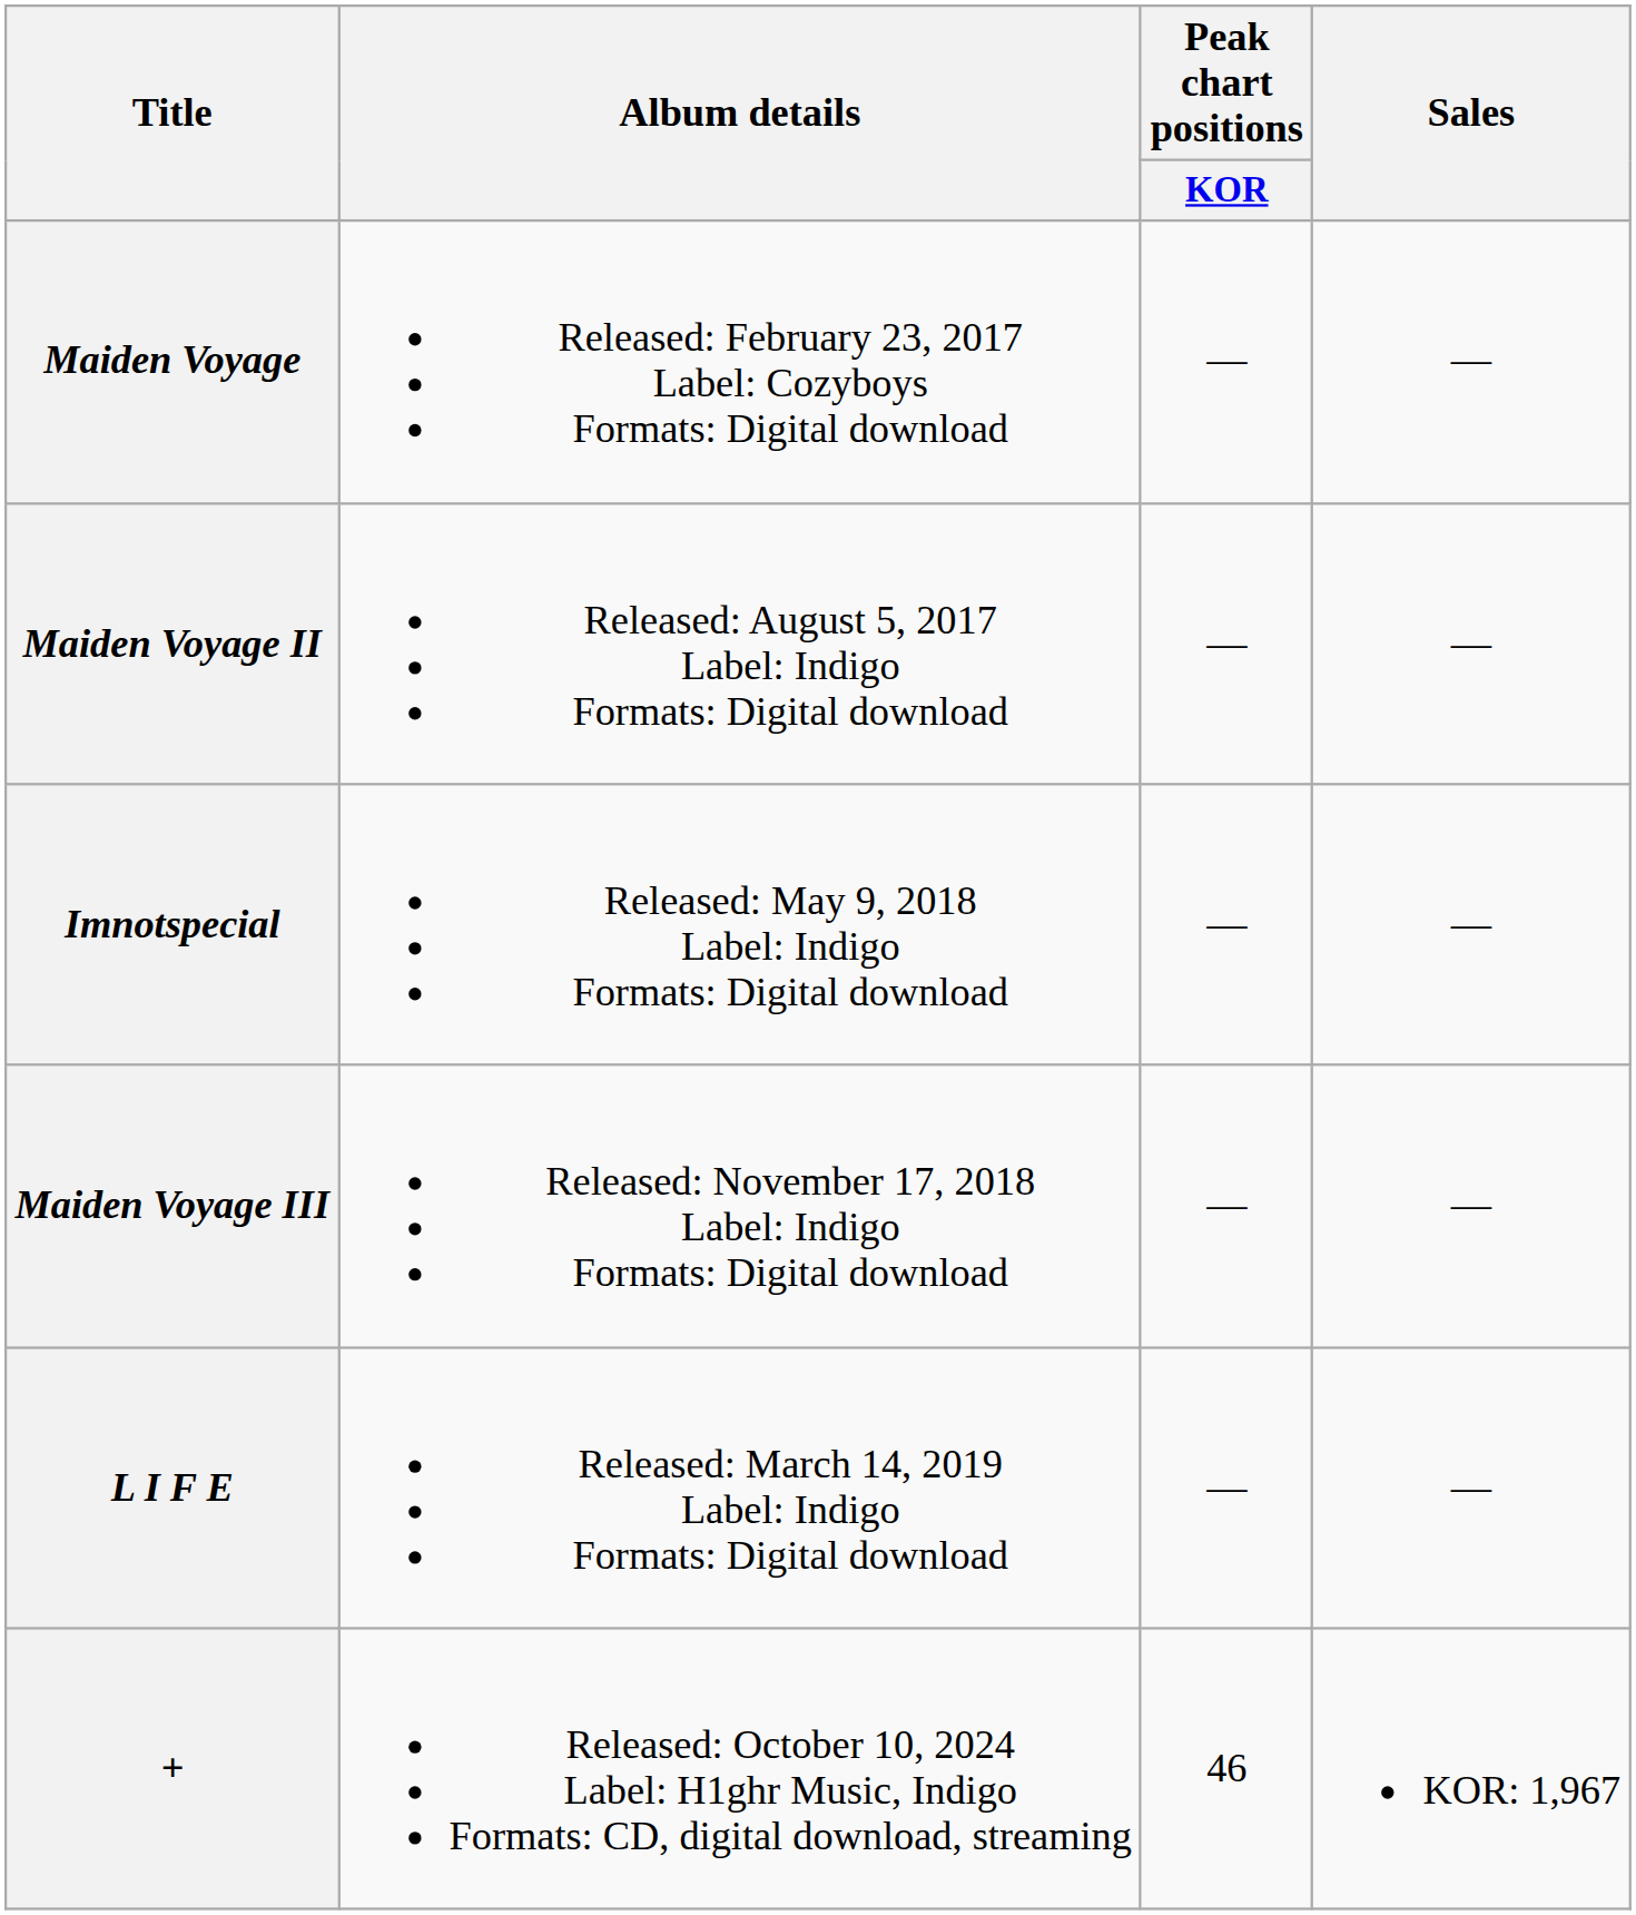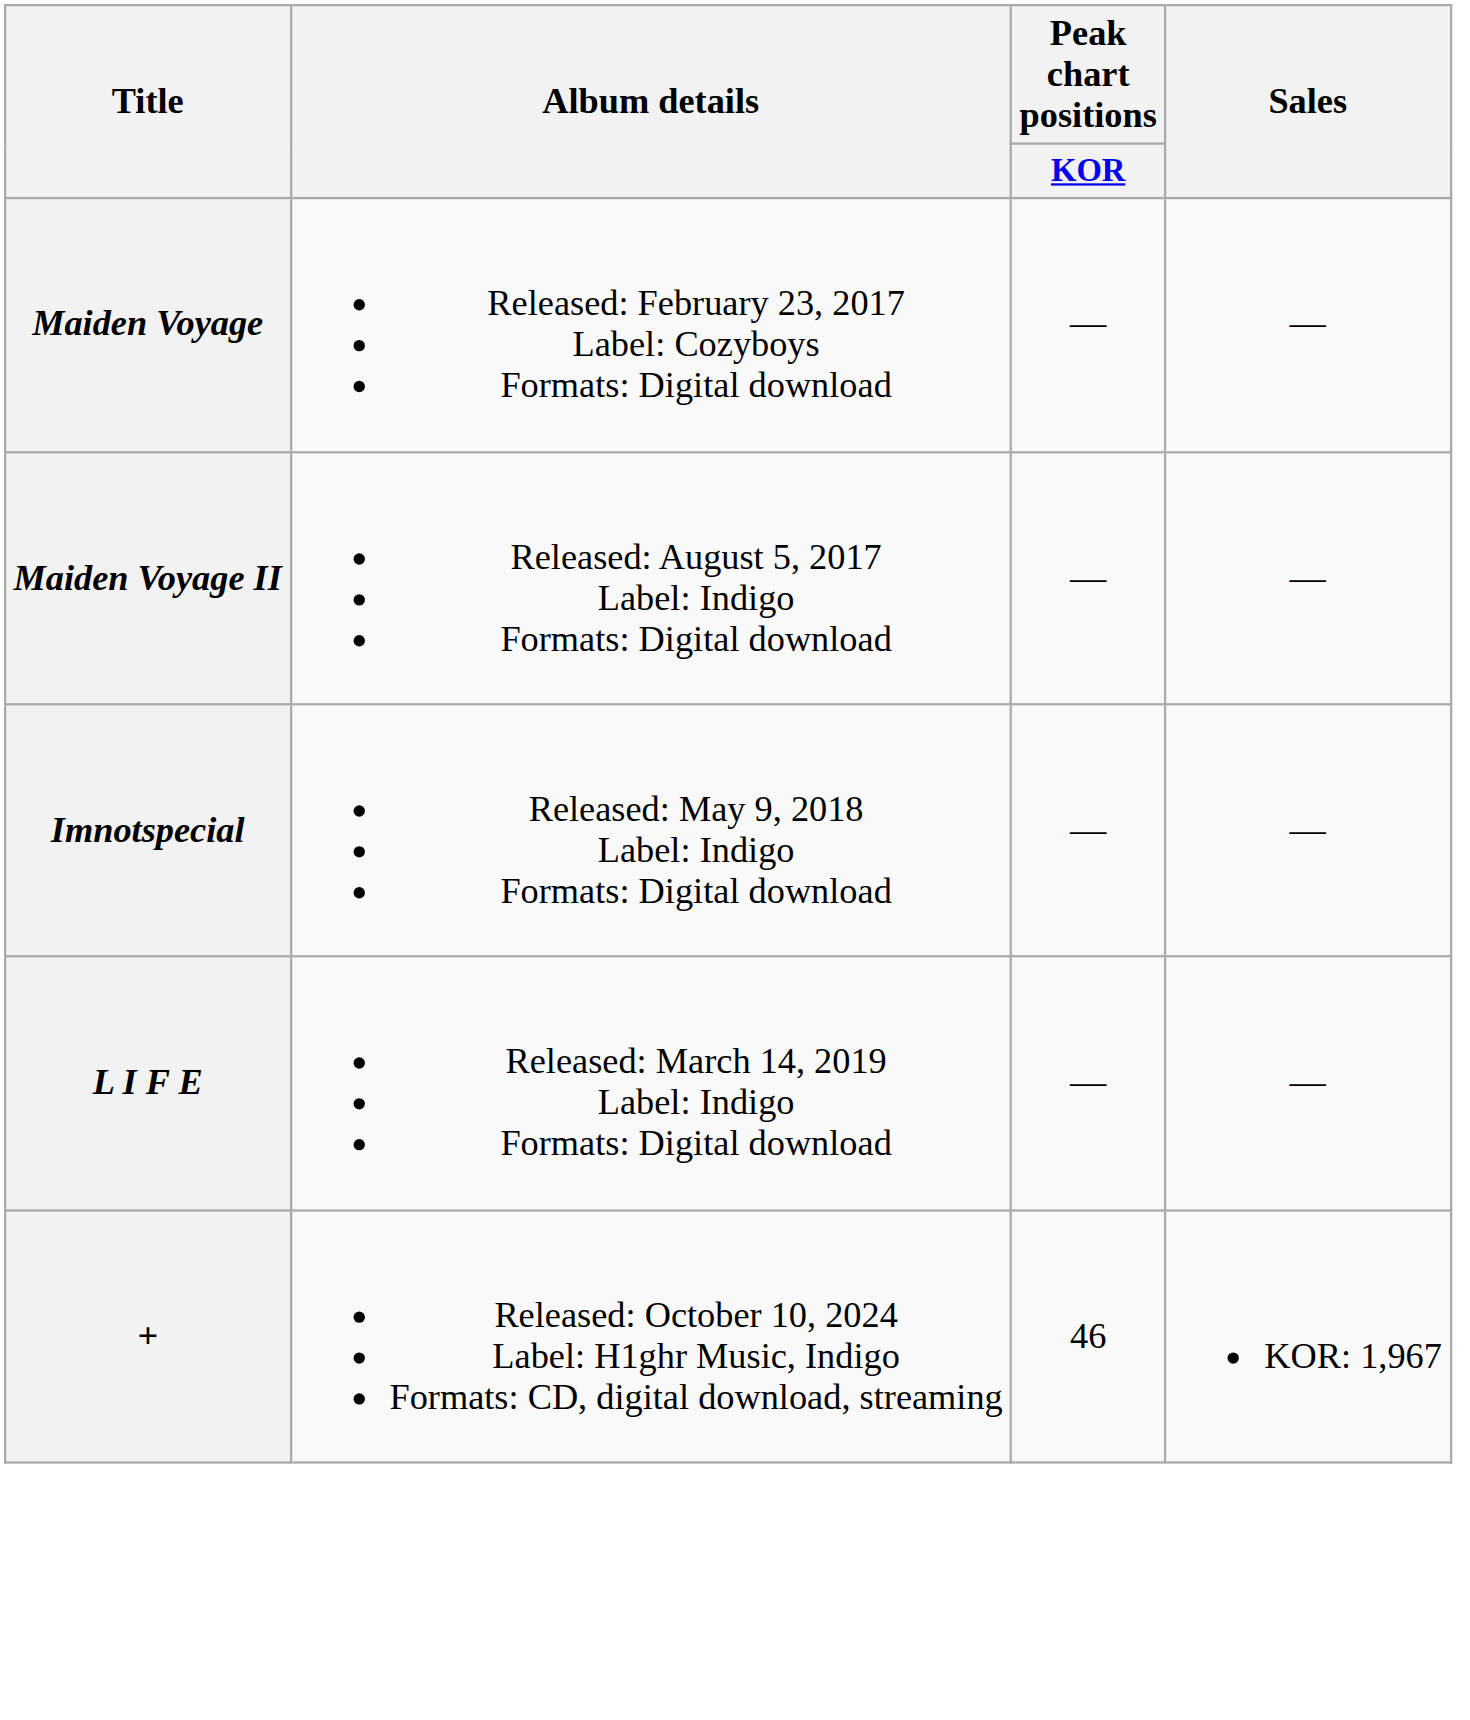 <table class="wikitable plainrowheaders" style="text-align:center;">
 <tr>
 <th scope="col" rowspan="2">Title</th>
 <th scope="col" rowspan="2">Album details</th>
 <th scope="col" colspan="1">Peak chart positions</th>
 <th scope="col" rowspan="2">Sales</th>
 </tr>
 <tr>
 <th scope="col" style="width:2.2em;font-size:90%;"><a href='#'>KOR</a><br></th>
 </tr>
 <tr>
 <th scope="row"><em>Maiden Voyage</em></th>
 <td><br><ul><li>Released: February 23, 2017</li><li>Label: Cozyboys</li><li>Formats: Digital download</li></ul></td>
 <td>—</td>
 <td>—</td>
 </tr>
 <tr>
 <th scope="row"><em>Maiden Voyage II</em></th>
 <td><br><ul><li>Released: August 5, 2017</li><li>Label: Indigo</li><li>Formats: Digital download</li></ul></td>
 <td>—</td>
 <td>—</td>
 </tr>
 <tr>
 <th scope="row"><em>Imnotspecial</em></th>
 <td><br><ul><li>Released: May 9, 2018</li><li>Label: Indigo</li><li>Formats: Digital download</li></ul></td>
 <td>—</td>
 <td>—</td>
 </tr>
 <tr>
-<th scope="row"><em>Maiden Voyage III</em></th>
-<td><br><ul><li>Released: November 17, 2018</li><li>Label: Indigo</li><li>Formats: Digital download</li></ul></td>
-<td>—</td>
-<td>—</td>
-</tr>
-<tr>
 <th scope="row"><em>L I F E</em></th>
 <td><br><ul><li>Released: March 14, 2019</li><li>Label: Indigo</li><li>Formats: Digital download</li></ul></td>
 <td>—</td>
 <td>—</td>
 </tr>
 <tr>
 <th scope="row"><em>+</em> </th>
 <td><br><ul><li>Released: October 10, 2024</li><li>Label: H1ghr Music, Indigo</li><li>Formats: CD, digital download, streaming</li></ul></td>
 <td>46</td>
 <td><br><ul><li>KOR: 1,967</li></ul></td>
 </tr>
 </table>
